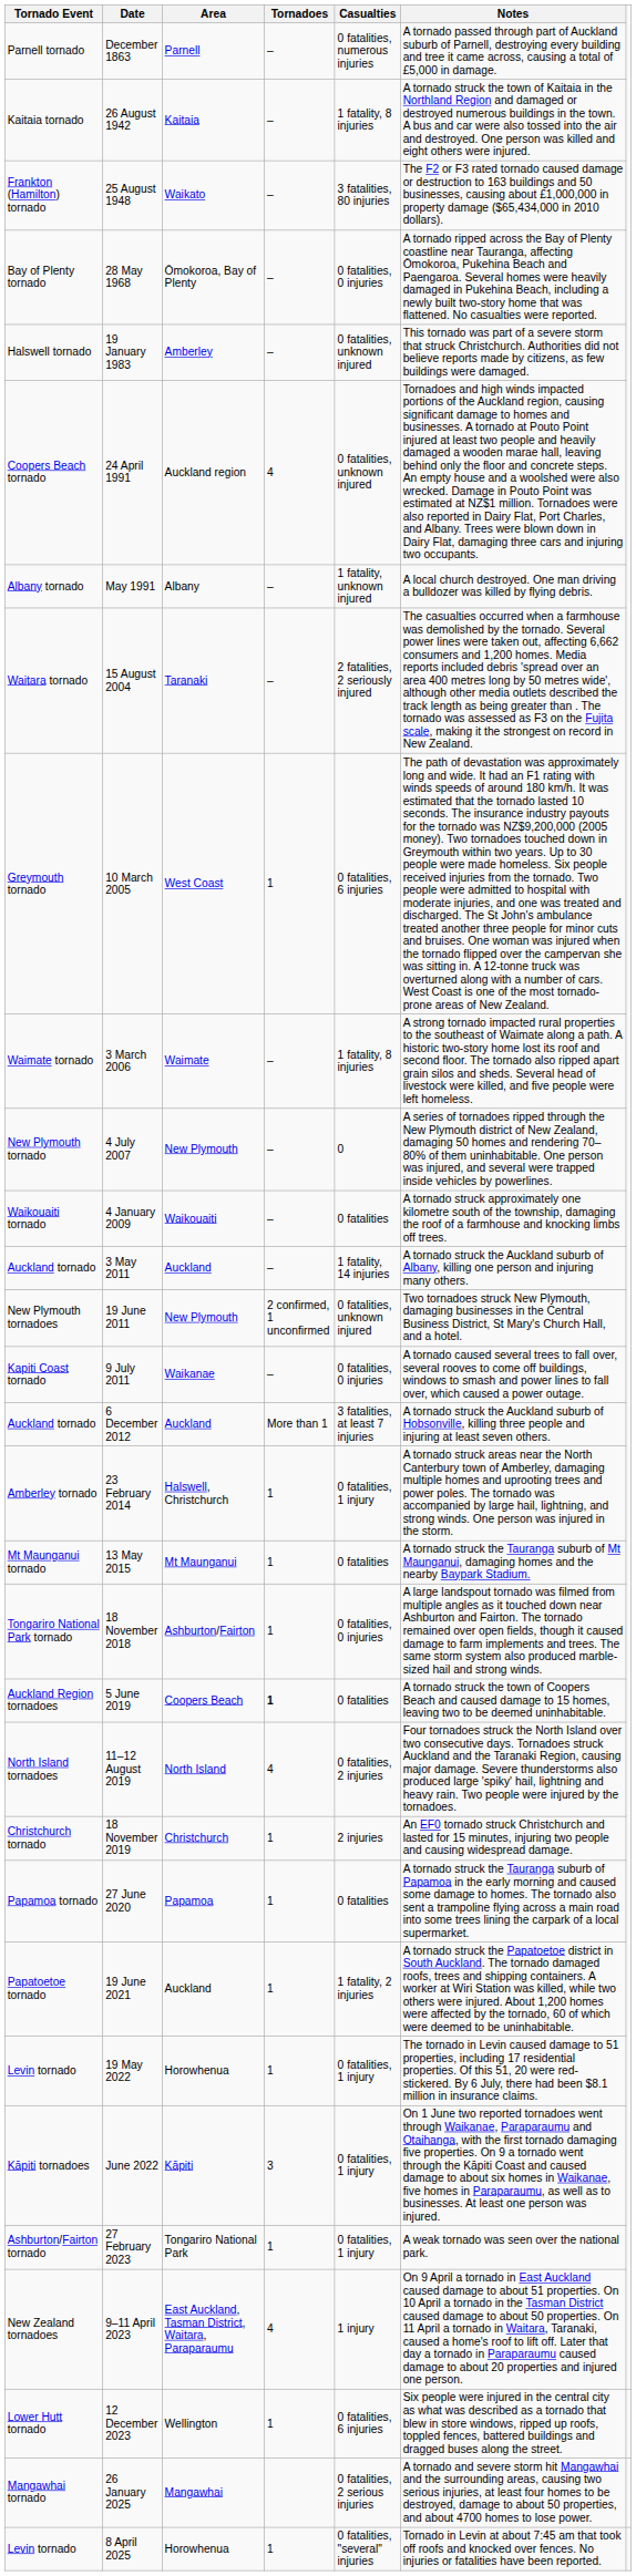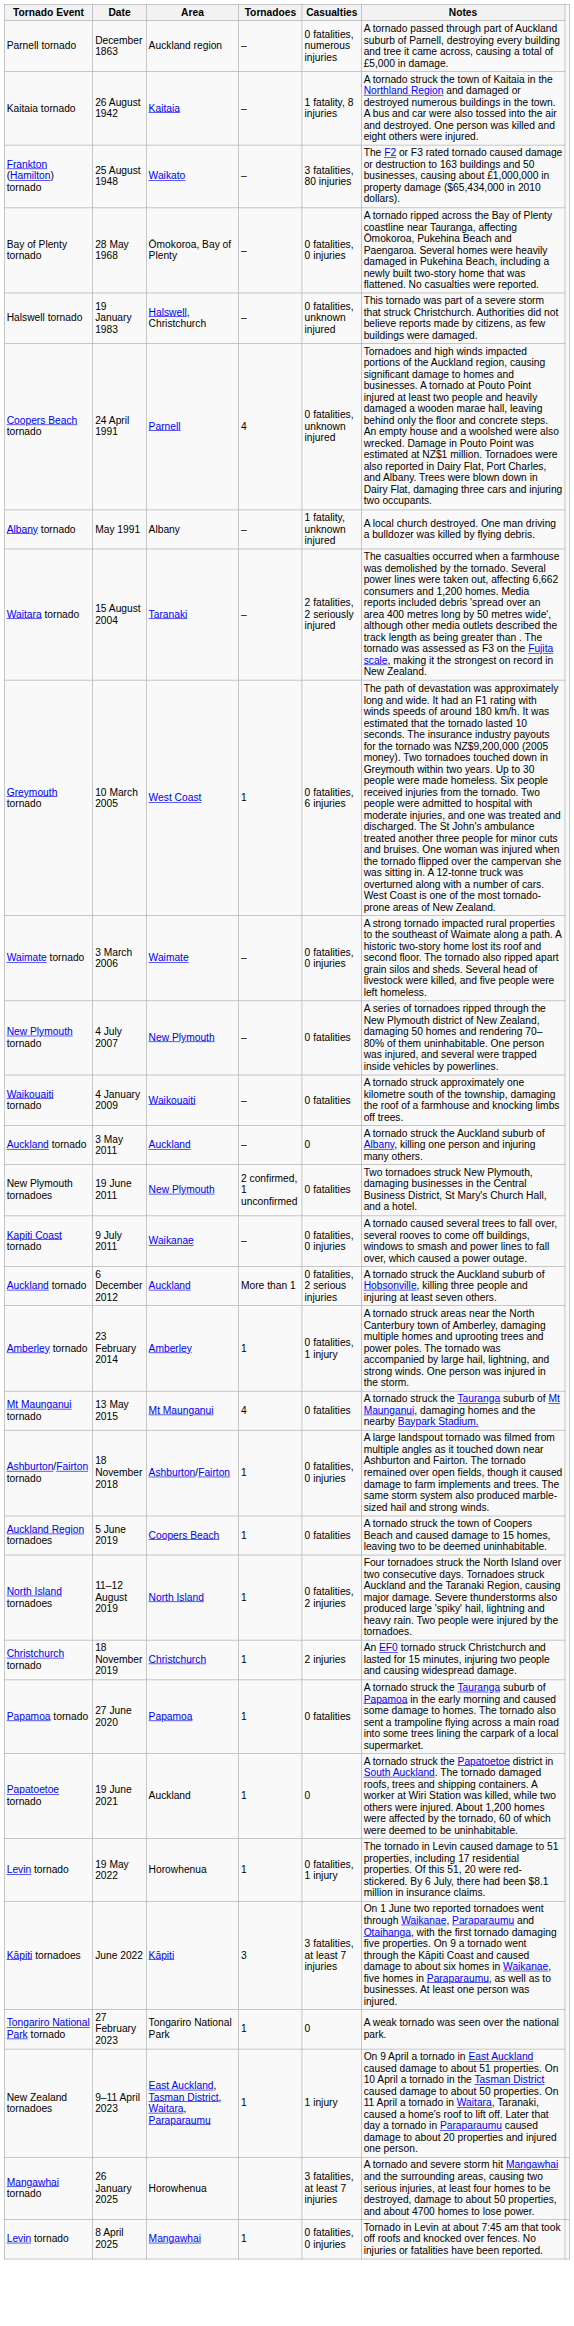 <table class="wikitable" style="width:100%;">
 <tr>
 <th>Tornado Event</th>
 <th>Date</th>
 <th>Area</th>
 <th>Tornadoes</th>
 <th>Casualties</th>
 <th>Notes</th>
 </tr>
 <tr>
 <td>Parnell tornado</td>
 <td>December 1863</td>
-<td><a href='#'>Parnell</a></td>
+<td>Auckland region</td>
 <td>–</td>
 <td>0 fatalities, numerous injuries</td>
 <td>A tornado passed through part of Auckland suburb of Parnell, destroying every building and tree it came across, causing a total of £5,000 in damage.</td>
 </tr>
 <tr>
 <td>Kaitaia tornado</td>
 <td>26 August 1942</td>
 <td><a href='#'>Kaitaia</a></td>
 <td>–</td>
 <td>1 fatality, 8 injuries</td>
 <td>A tornado struck the town of Kaitaia in the <a href='#'>Northland Region</a> and damaged or destroyed numerous buildings in the town. A bus and car were also tossed into the air and destroyed. One person was killed and eight others were injured.</td>
 </tr>
 <tr>
 <td><a href='#'>Frankton</a> (<a href='#'>Hamilton</a>) tornado</td>
 <td>25 August 1948</td>
 <td><a href='#'>Waikato</a></td>
 <td>–</td>
 <td>3 fatalities, 80 injuries</td>
 <td>The <a href='#'>F2</a> or F3 rated tornado caused damage or destruction to 163 buildings and 50 businesses, causing about £1,000,000 in property damage ($65,434,000 in 2010 dollars).</td>
 </tr>
 <tr>
 <td>Bay of Plenty tornado</td>
 <td>28 May 1968</td>
 <td>Ōmokoroa, Bay of Plenty</td>
 <td>–</td>
 <td>0 fatalities, 0 injuries</td>
 <td>A tornado ripped across the Bay of Plenty coastline near Tauranga, affecting Ōmokoroa, Pukehina Beach and Paengaroa. Several homes were heavily damaged in Pukehina Beach, including a newly built two-story home that was flattened. No casualties were reported.</td>
 </tr>
 <tr>
 <td>Halswell tornado</td>
 <td>19 January 1983</td>
-<td><a href='#'>Amberley</a></td>
+<td><a href='#'>Halswell</a>, Christchurch</td>
 <td>–</td>
 <td>0 fatalities, unknown injured</td>
 <td>This tornado was part of a severe storm that struck Christchurch. Authorities did not believe reports made by citizens, as few buildings were damaged.</td>
 </tr>
 <tr>
 <td><a href='#'>Coopers Beach</a> tornado</td>
 <td>24 April 1991</td>
-<td>Auckland region</td>
+<td><a href='#'>Parnell</a></td>
 <td>4</td>
 <td>0 fatalities, unknown injured</td>
 <td>Tornadoes and high winds impacted portions of the Auckland region, causing significant damage to homes and businesses. A tornado at Pouto Point injured at least two people and heavily damaged a wooden marae hall, leaving behind only the floor and concrete steps. An empty house and a woolshed were also wrecked. Damage in Pouto Point was estimated at NZ$1 million. Tornadoes were also reported in Dairy Flat, Port Charles, and Albany. Trees were blown down in Dairy Flat, damaging three cars and injuring two occupants.</td>
 </tr>
 <tr>
 <td><a href='#'>Albany</a> tornado</td>
 <td>May 1991</td>
 <td>Albany</td>
 <td>–</td>
 <td>1 fatality, unknown injured</td>
 <td>A local church destroyed. One man driving a bulldozer was killed by flying debris.</td>
 </tr>
 <tr>
 <td><a href='#'>Waitara</a> tornado</td>
 <td>15 August 2004</td>
 <td><a href='#'>Taranaki</a></td>
 <td>–</td>
 <td>2 fatalities, 2 seriously injured</td>
 <td>The casualties occurred when a farmhouse was demolished by the tornado. Several power lines were taken out, affecting 6,662 consumers and 1,200 homes.  Media reports included debris 'spread over an area 400 metres long by 50 metres wide', although other media outlets described the track length as being greater than . The tornado was assessed as F3 on the <a href='#'>Fujita scale</a>, making it the strongest on record in New Zealand.</td>
 </tr>
 <tr>
 <td><a href='#'>Greymouth</a> tornado</td>
 <td>10 March 2005</td>
 <td><a href='#'>West Coast</a></td>
 <td>1</td>
 <td>0 fatalities, 6 injuries</td>
 <td>The path of devastation was approximately  long and  wide. It had an F1 rating with winds speeds of around 180 km/h. It was estimated that the tornado lasted 10 seconds. The insurance industry payouts for the tornado was NZ$9,200,000 (2005 money). Two tornadoes touched down in Greymouth within two years. Up to 30 people were made homeless. Six people received injuries from the tornado. Two people were admitted to hospital with moderate injuries, and one was treated and discharged. The St John's ambulance treated another three people for minor cuts and bruises. One woman was injured when the tornado flipped over the campervan she was sitting in. A 12-tonne truck was overturned along with a number of cars. West Coast is one of the most tornado-prone areas of New Zealand.</td>
 </tr>
 <tr>
 <td><a href='#'>Waimate</a> tornado</td>
 <td>3 March 2006</td>
 <td><a href='#'>Waimate</a></td>
 <td>–</td>
-<td>1 fatality, 8 injuries</td>
+<td>0 fatalities, 0 injuries</td>
 <td>A strong tornado impacted rural properties to the southeast of Waimate along a  path. A historic two-story home lost its roof and second floor. The tornado also ripped apart grain silos and sheds. Several head of livestock were killed, and five people were left homeless.</td>
 </tr>
 <tr>
 <td><a href='#'>New Plymouth</a> tornado</td>
 <td>4 July 2007</td>
 <td><a href='#'>New Plymouth</a></td>
 <td>–</td>
-<td>0</td>
+<td>0 fatalities</td>
 <td>A series of tornadoes ripped through the New Plymouth district of New Zealand, damaging 50 homes and rendering 70–80% of them uninhabitable. One person was injured, and several were trapped inside vehicles by powerlines.</td>
 </tr>
 <tr>
 <td><a href='#'>Waikouaiti</a> tornado</td>
 <td>4 January 2009</td>
 <td><a href='#'>Waikouaiti</a></td>
 <td>–</td>
 <td>0 fatalities</td>
 <td>A tornado struck approximately one kilometre south of the township, damaging the roof of a farmhouse and knocking limbs off trees.</td>
 </tr>
 <tr>
 <td><a href='#'>Auckland</a> tornado</td>
 <td>3 May 2011</td>
 <td><a href='#'>Auckland</a></td>
 <td>–</td>
-<td>1 fatality, 14 injuries</td>
+<td>0</td>
 <td>A tornado struck the Auckland suburb of <a href='#'>Albany</a>, killing one person and injuring many others.</td>
 </tr>
 <tr>
 <td>New Plymouth tornadoes</td>
 <td>19 June 2011</td>
 <td><a href='#'>New Plymouth</a></td>
 <td>2 confirmed, 1 unconfirmed</td>
-<td>0 fatalities, unknown injured</td>
+<td>0 fatalities</td>
 <td>Two tornadoes struck New Plymouth, damaging businesses in the Central Business District, St Mary's Church Hall, and a hotel.</td>
 </tr>
 <tr>
 <td><a href='#'>Kapiti Coast</a> tornado</td>
 <td>9 July 2011</td>
 <td><a href='#'>Waikanae</a></td>
 <td>–</td>
 <td>0 fatalities,<br>0 injuries</td>
 <td>A tornado caused several trees to fall over, several rooves to come off buildings, windows to smash and power lines to fall over, which caused a power outage.</td>
 </tr>
 <tr>
 <td><a href='#'>Auckland</a> tornado</td>
 <td>6 December 2012</td>
 <td><a href='#'>Auckland</a></td>
 <td>More than 1</td>
-<td>3 fatalities, at least 7 injuries</td>
+<td>0 fatalities, 2 serious injuries</td>
 <td>A tornado struck the Auckland suburb of <a href='#'>Hobsonville</a>, killing three people and injuring at least seven others.</td>
 </tr>
 <tr>
 <td><a href='#'>Amberley</a> tornado</td>
 <td>23 February 2014</td>
-<td><a href='#'>Halswell</a>, Christchurch</td>
+<td><a href='#'>Amberley</a></td>
 <td>1</td>
 <td>0 fatalities, 1 injury</td>
 <td>A tornado struck areas near the North Canterbury town of Amberley, damaging multiple homes and uprooting trees and power poles. The tornado was accompanied by large hail, lightning, and strong winds. One person was injured in the storm.</td>
 </tr>
 <tr>
 <td><a href='#'>Mt Maunganui</a> tornado</td>
 <td>13 May 2015</td>
 <td><a href='#'>Mt Maunganui</a></td>
-<td>1</td>
+<td>4</td>
 <td>0 fatalities</td>
 <td>A tornado struck the <a href='#'>Tauranga</a> suburb of <a href='#'>Mt Maunganui</a>, damaging homes and the nearby <a href='#'>Baypark Stadium.</a></td>
 </tr>
 <tr>
-<td><a href='#'>Tongariro National Park</a> tornado</td>
+<td><a href='#'>Ashburton</a>/<a href='#'>Fairton</a> tornado</td>
 <td>18 November 2018</td>
 <td><a href='#'>Ashburton</a>/<a href='#'>Fairton</a></td>
 <td>1</td>
 <td>0 fatalities, 0 injuries</td>
 <td>A large landspout tornado was filmed from multiple angles as it touched down near Ashburton and Fairton. The tornado remained over open fields, though it caused damage to farm implements and trees. The same storm system also produced marble-sized hail and strong winds.</td>
 </tr>
 <tr>
 <td><a href='#'>Auckland Region</a> tornadoes</td>
 <td>5 June 2019</td>
 <td><a href='#'>Coopers Beach</a></td>
-<td><strong>1</strong></td>
+<td>1</td>
 <td>0 fatalities</td>
 <td>A tornado struck the town of Coopers Beach and caused damage to 15 homes, leaving two to be deemed uninhabitable.</td>
 </tr>
 <tr>
 <td><a href='#'>North Island</a> tornadoes</td>
 <td>11–12 August 2019</td>
 <td><a href='#'>North Island</a></td>
-<td>4</td>
+<td>1</td>
 <td>0 fatalities, 2 injuries</td>
 <td>Four tornadoes struck the North Island over two consecutive days. Tornadoes struck Auckland and the Taranaki Region, causing major damage. Severe thunderstorms also produced large 'spiky' hail, lightning and heavy rain. Two people were injured by the tornadoes.</td>
 </tr>
 <tr>
 <td><a href='#'>Christchurch</a> tornado</td>
 <td>18 November 2019</td>
 <td><a href='#'>Christchurch</a></td>
 <td>1</td>
 <td>2 injuries</td>
 <td>An <a href='#'>EF0</a> tornado struck Christchurch and lasted for 15 minutes, injuring two people and causing widespread damage.</td>
 </tr>
 <tr>
 <td><a href='#'>Papamoa</a> tornado</td>
 <td>27 June 2020</td>
 <td><a href='#'>Papamoa</a></td>
 <td>1</td>
 <td>0 fatalities</td>
 <td>A tornado struck the <a href='#'>Tauranga</a> suburb of <a href='#'>Papamoa</a> in the early morning and caused some damage to homes. The tornado also sent a trampoline flying across a main road into some trees lining the carpark of a local supermarket.</td>
 </tr>
 <tr>
 <td><a href='#'>Papatoetoe</a> tornado</td>
 <td>19 June 2021</td>
 <td>Auckland</td>
 <td>1</td>
-<td>1 fatality, 2 injuries</td>
+<td>0</td>
 <td>A tornado struck the <a href='#'>Papatoetoe</a> district in <a href='#'>South Auckland</a>. The tornado damaged roofs, trees and shipping containers. A worker at Wiri Station was killed, while two others were injured. About 1,200 homes were affected by the tornado, 60 of which were deemed to be uninhabitable.</td>
 </tr>
 <tr>
 <td><a href='#'>Levin</a> tornado</td>
 <td>19 May 2022</td>
 <td>Horowhenua</td>
 <td>1</td>
 <td>0 fatalities, 1 injury</td>
 <td>The tornado in Levin caused damage to 51 properties, including 17 residential properties. Of this 51, 20 were red-stickered. By 6 July, there had been $8.1 million in insurance claims.</td>
 </tr>
 <tr>
 <td><a href='#'>Kāpiti</a> tornadoes</td>
 <td>June 2022</td>
 <td><a href='#'>Kāpiti</a></td>
 <td>3</td>
-<td>0 fatalities, 1 injury</td>
+<td>3 fatalities, at least 7 injuries</td>
 <td>On 1 June two reported tornadoes went through <a href='#'>Waikanae</a>, <a href='#'>Paraparaumu</a> and <a href='#'>Otaihanga</a>, with the first tornado damaging five properties. On 9 a tornado went through the Kāpiti Coast and caused damage to about six homes in <a href='#'>Waikanae</a>, five homes in <a href='#'>Paraparaumu</a>, as well as to businesses. At least one person was injured.</td>
 </tr>
 <tr>
-<td><a href='#'>Ashburton</a>/<a href='#'>Fairton</a> tornado</td>
+<td><a href='#'>Tongariro National Park</a> tornado</td>
 <td>27 February 2023</td>
 <td>Tongariro National Park</td>
 <td>1</td>
-<td>0 fatalities, 1 injury</td>
+<td>0</td>
 <td>A weak tornado was seen over the national park.</td>
 </tr>
 <tr>
 <td>New Zealand tornadoes</td>
 <td>9–11 April 2023</td>
 <td><a href='#'>East Auckland</a>, <a href='#'>Tasman District</a>, <a href='#'>Waitara</a>, <a href='#'>Paraparaumu</a></td>
-<td>4</td>
+<td>1</td>
 <td>1 injury</td>
 <td>On 9 April a tornado in <a href='#'>East Auckland</a> caused damage to about 51 properties. On 10 April a tornado in the <a href='#'>Tasman District</a> caused damage to about 50 properties. On 11 April a tornado in <a href='#'>Waitara</a>, Taranaki, caused a home's roof to lift off. Later that day a tornado in <a href='#'>Paraparaumu</a> caused damage to about 20 properties and injured one person.</td>
 </tr>
 <tr>
-<td><a href='#'>Lower Hutt</a> tornado</td>
-<td>12 December 2023</td>
-<td>Wellington</td>
-<td>1</td>
-<td>0 fatalities, 6 injuries</td>
-<td>Six people were injured in the central city as what was described as a tornado that blew in store windows, ripped up roofs, toppled fences, battered buildings and dragged buses along the street.</td>
-<td></td>
-</tr>
-<tr>
 <td><a href='#'>Mangawhai</a> tornado</td>
 <td>26 January 2025</td>
-<td><a href='#'>Mangawhai</a></td>
+<td>Horowhenua</td>
 <td></td>
-<td>0 fatalities, 2 serious injuries</td>
+<td>3 fatalities, at least 7 injuries</td>
 <td>A tornado and severe storm hit <a href='#'>Mangawhai</a> and the surrounding areas, causing two serious injuries, at least four homes to be destroyed, damage to about 50 properties, and about 4700 homes to lose power.</td>
 <td></td>
 </tr>
 <tr>
 <td><a href='#'>Levin</a> tornado</td>
 <td>8 April 2025</td>
-<td>Horowhenua</td>
+<td><a href='#'>Mangawhai</a></td>
 <td>1</td>
-<td>0 fatalities, "several" injuries</td>
+<td>0 fatalities,<br>0 injuries</td>
 <td>Tornado in Levin at about 7:45 am that took off roofs and knocked over fences. No injuries or fatalities have been reported.</td>
 <td></td>
 </tr>
 </table>
